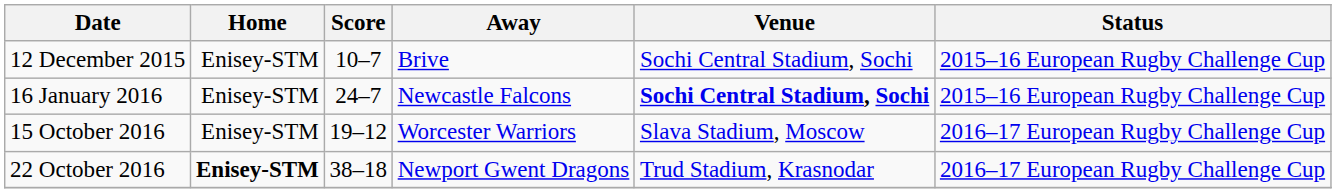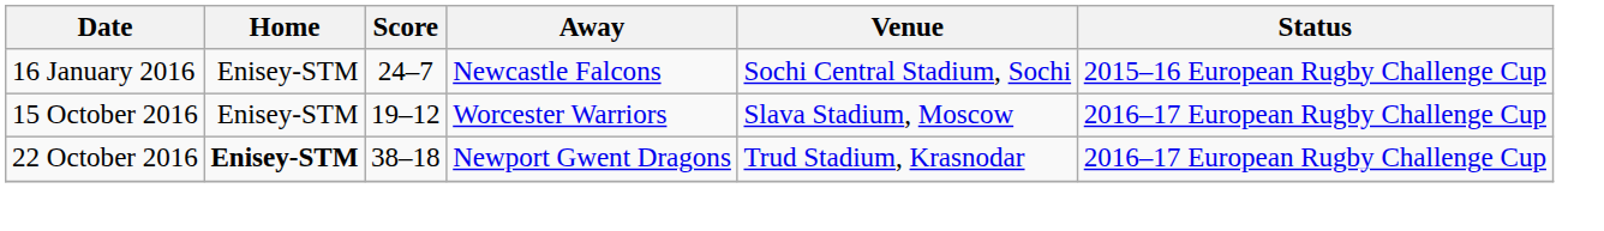 <table class="wikitable sortable">
 <tr>
 <th>Date</th>
 <th>Home</th>
 <th>Score</th>
 <th>Away</th>
 <th>Venue</th>
 <th>Status</th>
 </tr>
 <tr>
-<td>12 December 2015</td>
-<td style="text-align:right">Enisey-STM</td>
-<td style="text-align:center">10–7</td>
-<td><a href='#'>Brive</a></td>
-<td> <a href='#'>Sochi Central Stadium</a>, <a href='#'>Sochi</a></td>
-<td><a href='#'>2015–16 European Rugby Challenge Cup</a></td>
-</tr>
-<tr>
 <td>16 January 2016</td>
 <td style="text-align:right">Enisey-STM</td>
 <td style="text-align:center">24–7</td>
 <td><a href='#'>Newcastle Falcons</a></td>
-<td><strong> <a href='#'>Sochi Central Stadium</a>, <a href='#'>Sochi</a></strong></td>
+<td> <a href='#'>Sochi Central Stadium</a>, <a href='#'>Sochi</a></td>
 <td><a href='#'>2015–16 European Rugby Challenge Cup</a></td>
 </tr>
 <tr>
 <td>15 October 2016</td>
 <td style="text-align:right">Enisey-STM</td>
 <td style="text-align:center">19–12</td>
 <td><a href='#'>Worcester Warriors</a></td>
 <td> <a href='#'>Slava Stadium</a>, <a href='#'>Moscow</a></td>
 <td><a href='#'>2016–17 European Rugby Challenge Cup</a></td>
 </tr>
 <tr>
 <td>22 October 2016</td>
 <td style="text-align:right"><strong>Enisey-STM</strong></td>
 <td style="text-align:center">38–18</td>
 <td><a href='#'>Newport Gwent Dragons</a></td>
 <td> <a href='#'>Trud Stadium</a>, <a href='#'>Krasnodar</a></td>
 <td><a href='#'>2016–17 European Rugby Challenge Cup</a></td>
 </tr>
 <tr>
 </tr>
 </table>
